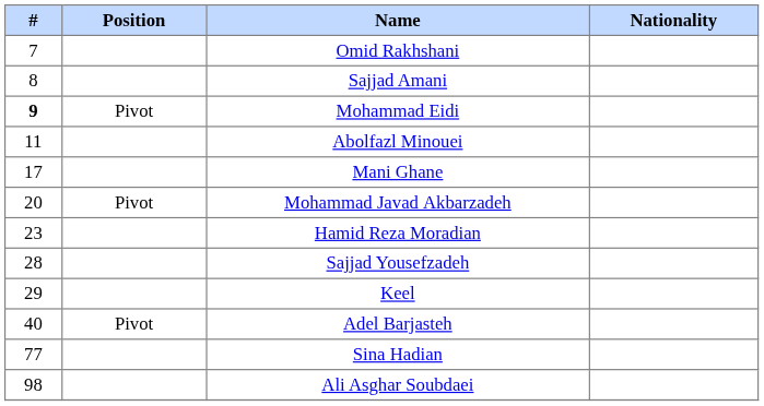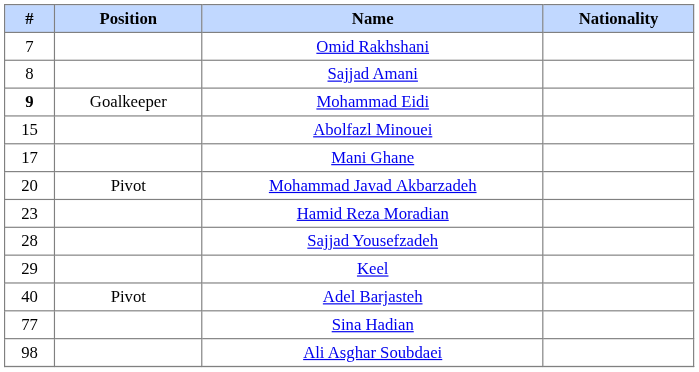 <table border=1 style="border-collapse:collapse; font-size:90%;" cellpadding=3 cellspacing=0 width=30%>
 <tr bgcolor=#C1D8FF>
 <th width=2%>#</th>
 <th width=5%>Position</th>
 <th width=10%>Name</th>
 <th width=5%>Nationality</th>
 </tr>
 <tr align=center>
 <td>7</td>
 <td></td>
 <td><a href='#'>Omid Rakhshani</a></td>
 <td></td>
 </tr>
 <tr align=center>
 <td>8</td>
 <td></td>
 <td><a href='#'>Sajjad Amani</a></td>
 <td></td>
 </tr>
 <tr align=center>
 <td><strong>9</strong></td>
-<td>Pivot</td>
+<td>Goalkeeper</td>
 <td><a href='#'>Mohammad Eidi</a></td>
 <td></td>
 </tr>
 <tr align=center>
-<td>11</td>
+<td>15</td>
 <td></td>
 <td><a href='#'>Abolfazl Minouei</a></td>
 <td></td>
 </tr>
 <tr align=center>
 <td>17</td>
 <td></td>
 <td><a href='#'>Mani Ghane</a></td>
 <td></td>
 </tr>
 <tr align=center>
 <td>20</td>
 <td>Pivot</td>
 <td><a href='#'>Mohammad Javad Akbarzadeh</a></td>
 <td></td>
 </tr>
 <tr align=center>
 <td>23</td>
 <td></td>
 <td><a href='#'>Hamid Reza Moradian</a></td>
 <td></td>
 </tr>
 <tr align=center>
 <td>28</td>
 <td></td>
 <td><a href='#'>Sajjad Yousefzadeh</a></td>
 <td></td>
 </tr>
 <tr align=center>
 <td>29</td>
 <td></td>
 <td><a href='#'>Keel</a></td>
 <td></td>
 </tr>
 <tr align=center>
 <td>40</td>
 <td>Pivot</td>
 <td><a href='#'>Adel Barjasteh</a></td>
 <td></td>
 </tr>
 <tr align=center>
 <td>77</td>
 <td></td>
 <td><a href='#'>Sina Hadian</a></td>
 <td></td>
 </tr>
 <tr align=center>
 <td>98</td>
 <td></td>
 <td><a href='#'>Ali Asghar Soubdaei</a></td>
 <td></td>
 </tr>
 <tr align=center>
 </tr>
 </table>
